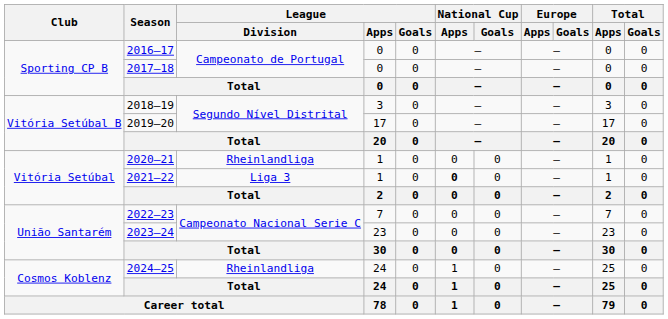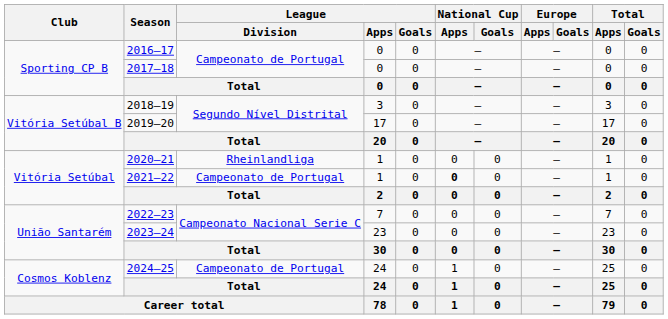 <table class="wikitable" style="text-align: center">
 <tr>
 <th rowspan="2">Club</th>
 <th rowspan="2">Season</th>
 <th colspan="3">League</th>
 <th colspan="2">National Cup</th>
 <th colspan="2">Europe</th>
 <th colspan="2">Total</th>
 </tr>
 <tr>
 <th>Division</th>
 <th>Apps</th>
 <th>Goals</th>
 <th>Apps</th>
 <th>Goals</th>
 <th>Apps</th>
 <th>Goals</th>
 <th>Apps</th>
 <th>Goals</th>
 </tr>
 <tr>
 <td rowspan="3"><a href='#'>Sporting CP B</a></td>
 <td><a href='#'>2016–17</a></td>
 <td rowspan="2"><a href='#'>Campeonato de Portugal</a></td>
 <td>0</td>
 <td>0</td>
 <td colspan="2">—</td>
 <td colspan="2">—</td>
 <td>0</td>
 <td>0</td>
 </tr>
 <tr>
 <td><a href='#'>2017–18</a></td>
 <td>0</td>
 <td>0</td>
 <td colspan="2">—</td>
 <td colspan="2">—</td>
 <td>0</td>
 <td>0</td>
 </tr>
 <tr>
 <th colspan="2">Total</th>
 <th>0</th>
 <th>0</th>
 <th colspan="2">—</th>
 <th colspan="2">—</th>
 <th>0</th>
 <th>0</th>
 </tr>
 <tr>
 <td rowspan="3"><a href='#'>Vitória Setúbal B</a></td>
 <td>2018–19</td>
 <td rowspan="2"><a href='#'>Segundo Nível Distrital</a></td>
 <td>3</td>
 <td>0</td>
 <td colspan="2">—</td>
 <td colspan="2">—</td>
 <td>3</td>
 <td>0</td>
 </tr>
 <tr>
 <td>2019–20</td>
 <td>17</td>
 <td>0</td>
 <td colspan="2">—</td>
 <td colspan="2">—</td>
 <td>17</td>
 <td>0</td>
 </tr>
 <tr>
 <th colspan="2">Total</th>
 <th>20</th>
 <th>0</th>
 <th colspan="2">—</th>
 <th colspan="2">—</th>
 <th>20</th>
 <th>0</th>
 </tr>
 <tr>
 <td rowspan="3"><a href='#'>Vitória Setúbal</a></td>
 <td><a href='#'>2020–21</a></td>
 <td><a href='#'>Rheinlandliga</a></td>
 <td>1</td>
 <td>0</td>
 <td>0</td>
 <td>0</td>
 <td colspan="2">—</td>
 <td>1</td>
 <td>0</td>
 </tr>
 <tr>
 <td><a href='#'>2021–22</a></td>
-<td><a href='#'>Liga 3</a></td>
+<td><a href='#'>Campeonato de Portugal</a></td>
 <td>1</td>
 <td>0</td>
 <td><strong>0</strong></td>
 <td>0</td>
 <td colspan="2">—</td>
 <td>1</td>
 <td>0</td>
 </tr>
 <tr>
 <th colspan="2">Total</th>
 <th>2</th>
 <th>0</th>
 <th>0</th>
 <th>0</th>
 <th colspan="2">—</th>
 <th>2</th>
 <th>0</th>
 </tr>
 <tr>
 <td rowspan="3"><a href='#'>União Santarém</a></td>
 <td><a href='#'>2022–23</a></td>
 <td rowspan="2"><a href='#'>Campeonato Nacional Serie C</a></td>
 <td>7</td>
 <td>0</td>
 <td>0</td>
 <td>0</td>
 <td colspan="2">—</td>
 <td>7</td>
 <td>0</td>
 </tr>
 <tr>
 <td><a href='#'>2023–24</a></td>
 <td>23</td>
 <td>0</td>
 <td>0</td>
 <td>0</td>
 <td colspan="2">—</td>
 <td>23</td>
 <td>0</td>
 </tr>
 <tr>
 <th colspan="2">Total</th>
 <th>30</th>
 <th>0</th>
 <th>0</th>
 <th>0</th>
 <th colspan="2">—</th>
 <th>30</th>
 <th>0</th>
 </tr>
 <tr>
 <td rowspan="2"><a href='#'>Cosmos Koblenz</a></td>
 <td><a href='#'>2024–25</a></td>
-<td><a href='#'>Rheinlandliga</a></td>
+<td><a href='#'>Campeonato de Portugal</a></td>
 <td>24</td>
 <td>0</td>
 <td>1</td>
 <td>0</td>
 <td colspan="2">—</td>
 <td>25</td>
 <td>0</td>
 </tr>
 <tr>
 <th colspan="2">Total</th>
 <th>24</th>
 <th>0</th>
 <th>1</th>
 <th>0</th>
 <th colspan="2">—</th>
 <th>25</th>
 <th>0</th>
 </tr>
 <tr>
 <th colspan="3">Career total</th>
 <th>78</th>
 <th>0</th>
 <th>1</th>
 <th>0</th>
 <th colspan="2">—</th>
 <th>79</th>
 <th>0</th>
 </tr>
 </table>
